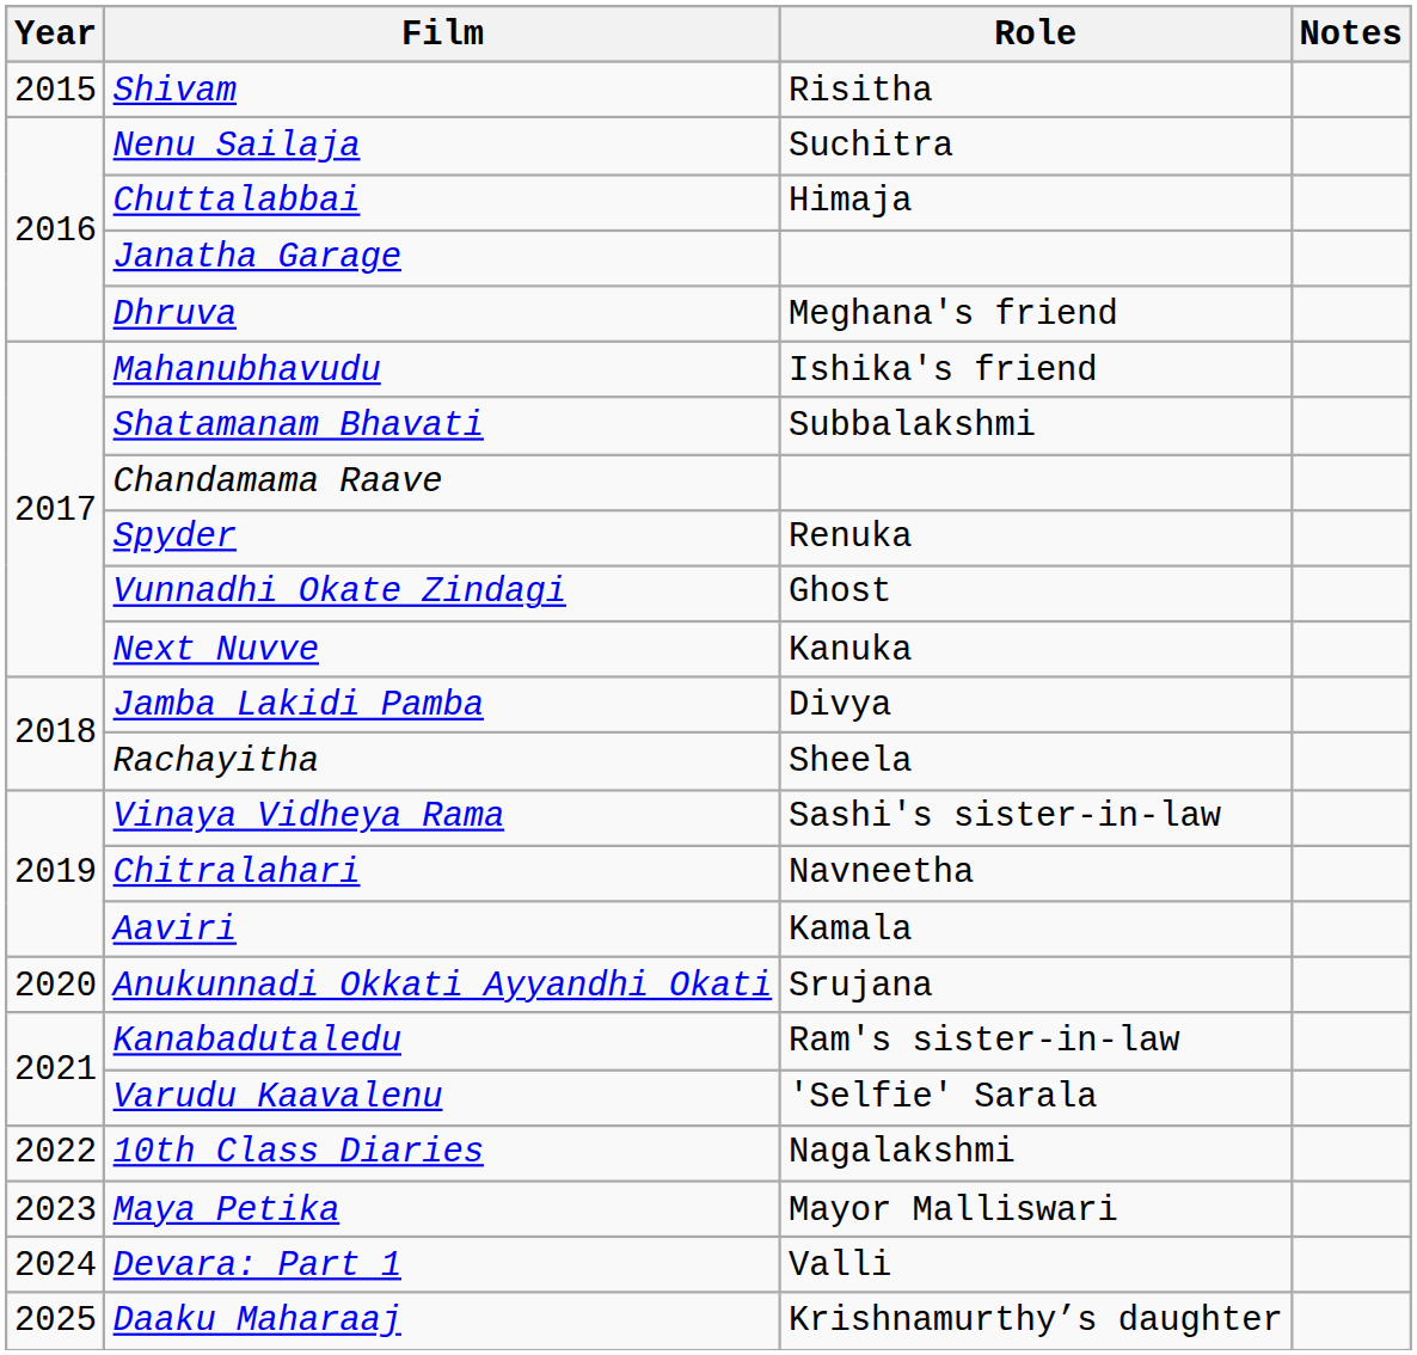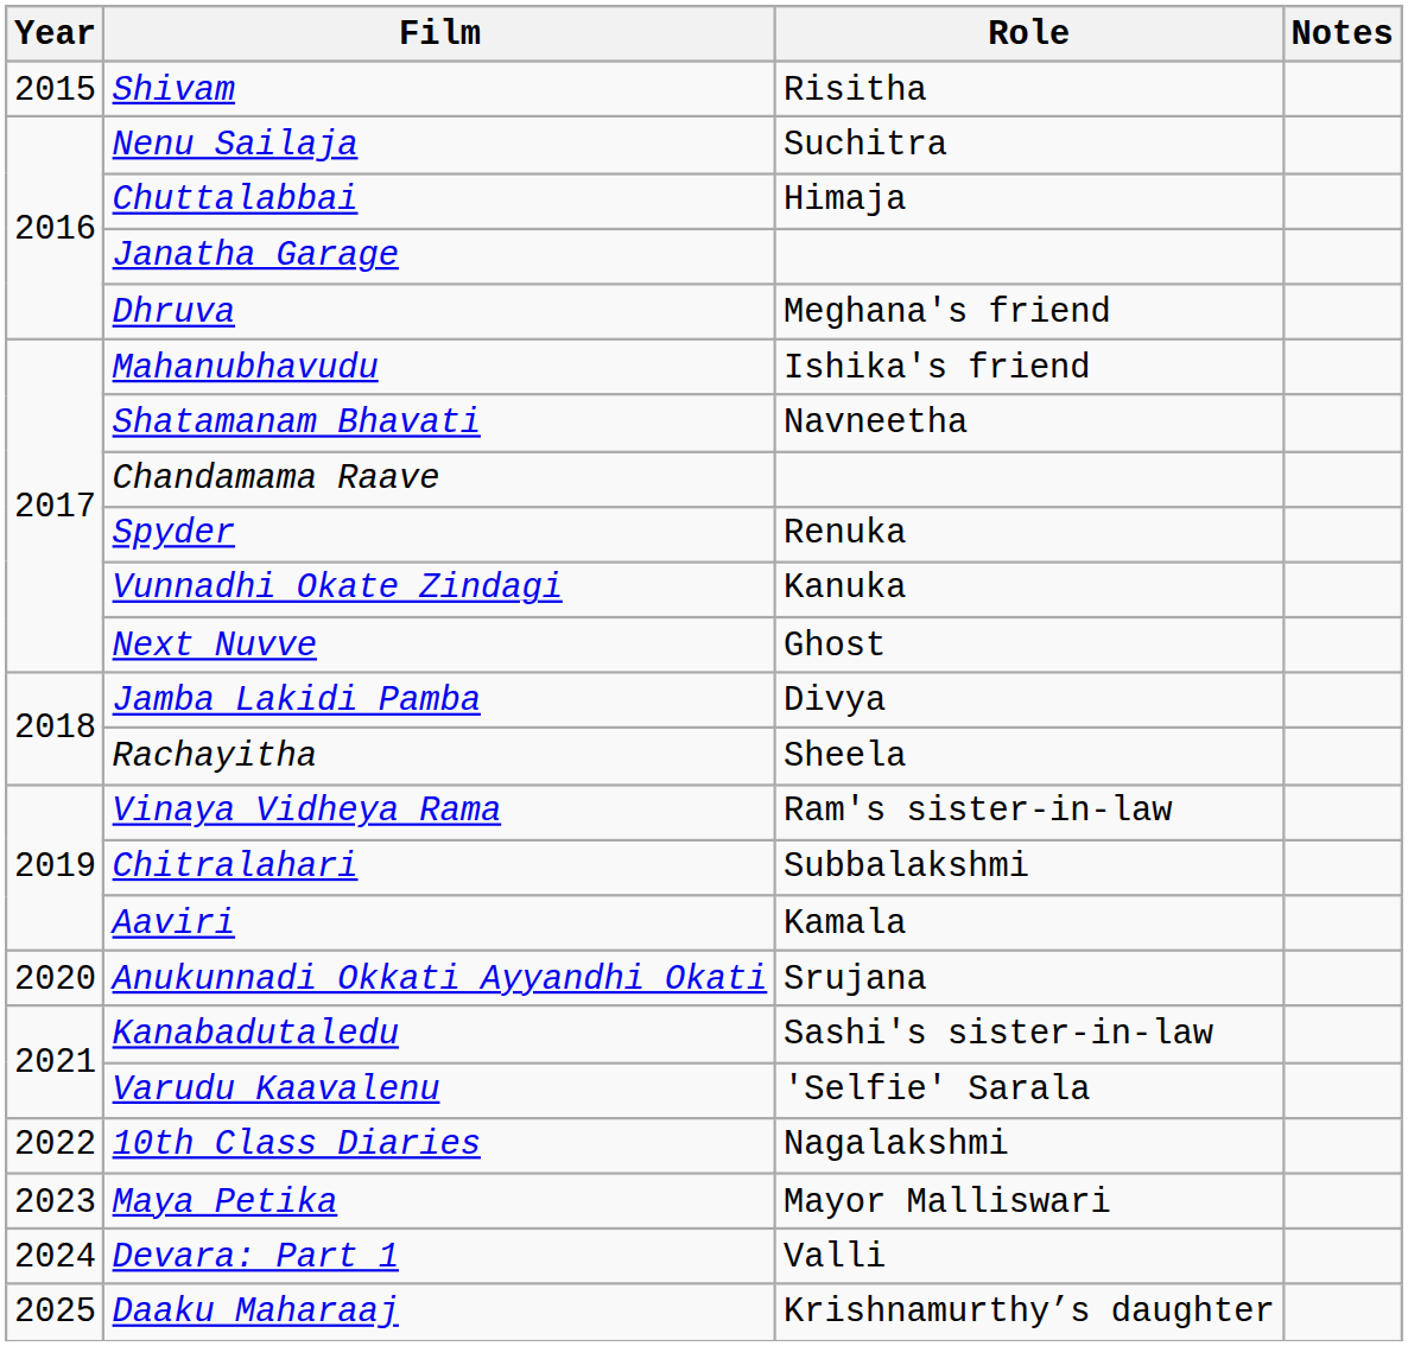 <table class="wikitable sortable">
 <tr style="background:#B0C4DE;">
 <th>Year</th>
 <th>Film</th>
 <th>Role</th>
 <th class="unsortable">Notes</th>
 </tr>
 <tr>
 <td>2015</td>
 <td><em><a href='#'>Shivam</a></em></td>
 <td>Risitha</td>
 <td></td>
 </tr>
 <tr>
 <td rowspan="4">2016</td>
 <td><em><a href='#'>Nenu Sailaja</a></em></td>
 <td>Suchitra</td>
 <td></td>
 </tr>
 <tr>
 <td><em><a href='#'>Chuttalabbai</a></em></td>
 <td>Himaja</td>
 <td></td>
 </tr>
 <tr>
 <td><em><a href='#'>Janatha Garage</a></em></td>
 <td></td>
 <td></td>
 </tr>
 <tr>
 <td><em><a href='#'>Dhruva</a></em></td>
 <td>Meghana's friend</td>
 <td></td>
 </tr>
 <tr>
 <td rowspan="6">2017</td>
 <td><em><a href='#'>Mahanubhavudu</a></em></td>
 <td>Ishika's friend</td>
 <td></td>
 </tr>
 <tr>
 <td><em><a href='#'>Shatamanam Bhavati</a></em></td>
-<td>Subbalakshmi</td>
+<td>Navneetha</td>
 <td></td>
 </tr>
 <tr>
 <td><em>Chandamama Raave</em></td>
 <td></td>
 <td></td>
 </tr>
 <tr>
 <td><em><a href='#'>Spyder</a></em></td>
 <td>Renuka</td>
 <td></td>
 </tr>
 <tr>
 <td><em><a href='#'>Vunnadhi Okate Zindagi</a></em></td>
-<td>Ghost</td>
+<td>Kanuka</td>
 <td></td>
 </tr>
 <tr>
 <td><em> <a href='#'>Next Nuvve</a></em></td>
-<td>Kanuka</td>
+<td>Ghost</td>
 <td></td>
 </tr>
 <tr>
 <td rowspan="2">2018</td>
 <td><em><a href='#'>Jamba Lakidi Pamba</a></em></td>
 <td>Divya</td>
 <td></td>
 </tr>
 <tr>
 <td><em>Rachayitha</em></td>
 <td>Sheela</td>
 <td></td>
 </tr>
 <tr>
 <td rowspan="3">2019</td>
 <td><em><a href='#'>Vinaya Vidheya Rama</a></em></td>
-<td>Sashi's sister-in-law</td>
+<td>Ram's sister-in-law</td>
 <td></td>
 </tr>
 <tr>
 <td><em><a href='#'>Chitralahari</a></em></td>
-<td>Navneetha</td>
+<td>Subbalakshmi</td>
 <td></td>
 </tr>
 <tr>
 <td><em><a href='#'>Aaviri</a></em></td>
 <td>Kamala</td>
 <td></td>
 </tr>
 <tr>
 <td>2020</td>
 <td><em><a href='#'>Anukunnadi Okkati Ayyandhi Okati</a></em></td>
 <td>Srujana</td>
 <td></td>
 </tr>
 <tr>
 <td rowspan="2">2021</td>
 <td><em><a href='#'>Kanabadutaledu</a></em></td>
-<td>Ram's sister-in-law</td>
+<td>Sashi's sister-in-law</td>
 <td></td>
 </tr>
 <tr>
 <td><em><a href='#'>Varudu Kaavalenu</a></em></td>
 <td>'Selfie' Sarala</td>
 <td></td>
 </tr>
 <tr>
 <td>2022</td>
 <td><em><a href='#'>10th Class Diaries</a></em></td>
 <td>Nagalakshmi</td>
 <td></td>
 </tr>
 <tr>
 <td>2023</td>
 <td><em><a href='#'>Maya Petika</a></em></td>
 <td>Mayor Malliswari</td>
 <td></td>
 </tr>
 <tr>
 <td>2024</td>
 <td><em><a href='#'>Devara: Part 1</a></em></td>
 <td>Valli</td>
 <td></td>
 </tr>
 <tr>
 <td>2025</td>
 <td><em><a href='#'>Daaku Maharaaj</a></em></td>
 <td>Krishnamurthy’s daughter</td>
 <td></td>
 </tr>
 </table>
